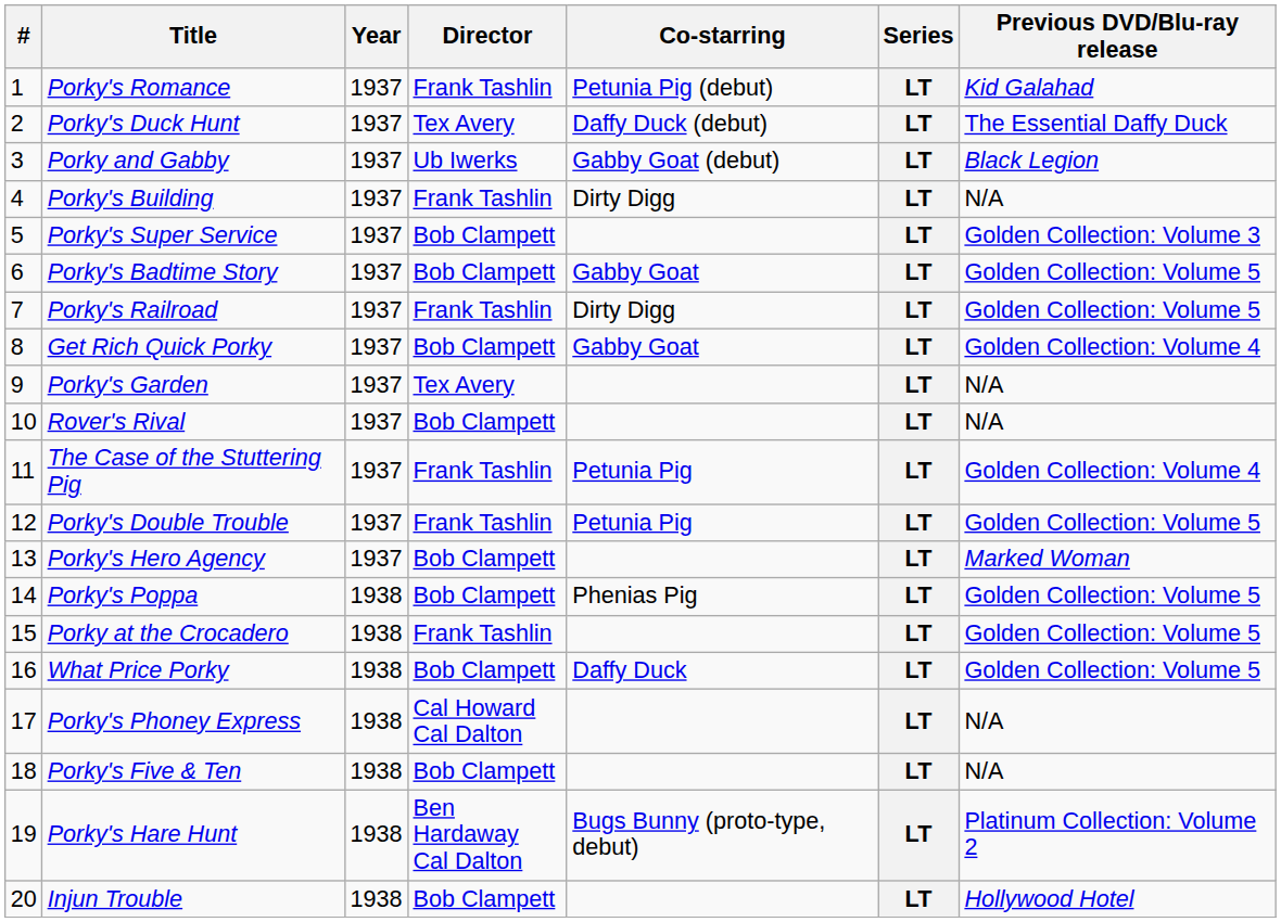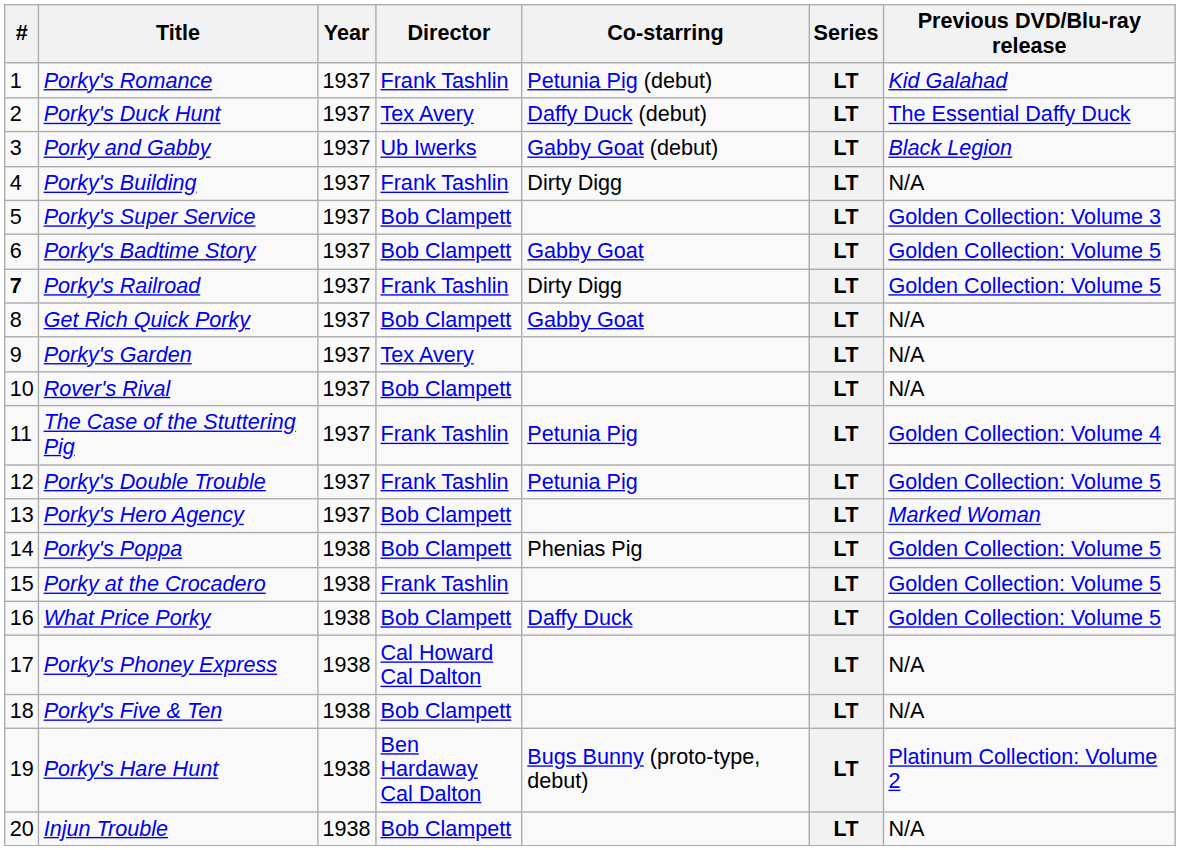 <table class="wikitable sortable">
 <tr>
 <th>#</th>
 <th>Title</th>
 <th>Year</th>
 <th>Director</th>
 <th>Co-starring</th>
 <th>Series</th>
 <th>Previous DVD/Blu-ray release</th>
 </tr>
 <tr>
 <td>1</td>
 <td><em><a href='#'>Porky's Romance</a></em></td>
 <td>1937</td>
 <td><a href='#'>Frank Tashlin</a></td>
 <td><a href='#'>Petunia Pig</a> (debut)</td>
 <th>LT</th>
 <td><em><a href='#'>Kid Galahad</a></em></td>
 </tr>
 <tr>
 <td>2</td>
 <td><em><a href='#'>Porky's Duck Hunt</a></em></td>
 <td>1937</td>
 <td><a href='#'>Tex Avery</a></td>
 <td><a href='#'>Daffy Duck</a> (debut)</td>
 <th>LT</th>
 <td><a href='#'>The Essential Daffy Duck</a></td>
 </tr>
 <tr>
 <td>3</td>
 <td><em><a href='#'>Porky and Gabby</a></em></td>
 <td>1937</td>
 <td><a href='#'>Ub Iwerks</a></td>
 <td><a href='#'>Gabby Goat</a> (debut)</td>
 <th>LT</th>
 <td><em><a href='#'>Black Legion</a></em></td>
 </tr>
 <tr>
 <td>4</td>
 <td><em><a href='#'>Porky's Building</a></em></td>
 <td>1937</td>
 <td><a href='#'>Frank Tashlin</a></td>
 <td>Dirty Digg</td>
 <th>LT</th>
 <td>N/A</td>
 </tr>
 <tr>
 <td>5</td>
 <td><em><a href='#'>Porky's Super Service</a></em></td>
 <td>1937</td>
 <td><a href='#'>Bob Clampett</a></td>
 <td></td>
 <th>LT</th>
 <td><a href='#'>Golden Collection: Volume 3</a></td>
 </tr>
 <tr>
 <td>6</td>
 <td><em><a href='#'>Porky's Badtime Story</a></em></td>
 <td>1937</td>
 <td><a href='#'>Bob Clampett</a></td>
 <td><a href='#'>Gabby Goat</a></td>
 <th>LT</th>
 <td><a href='#'>Golden Collection: Volume 5</a></td>
 </tr>
 <tr>
-<td>7</td>
+<td><strong>7</strong></td>
 <td><em><a href='#'>Porky's Railroad</a></em></td>
 <td>1937</td>
 <td><a href='#'>Frank Tashlin</a></td>
 <td>Dirty Digg</td>
 <th>LT</th>
 <td><a href='#'>Golden Collection: Volume 5</a></td>
 </tr>
 <tr>
 <td>8</td>
 <td><em><a href='#'>Get Rich Quick Porky</a></em> </td>
 <td>1937</td>
 <td><a href='#'>Bob Clampett</a></td>
 <td><a href='#'>Gabby Goat</a></td>
 <th>LT</th>
-<td><a href='#'>Golden Collection: Volume 4</a></td>
+<td>N/A</td>
 </tr>
 <tr>
 <td>9</td>
 <td><em><a href='#'>Porky's Garden</a></em> </td>
 <td>1937</td>
 <td><a href='#'>Tex Avery</a></td>
 <td></td>
 <th>LT</th>
 <td>N/A</td>
 </tr>
 <tr>
 <td>10</td>
 <td><em><a href='#'>Rover's Rival</a></em></td>
 <td>1937</td>
 <td><a href='#'>Bob Clampett</a></td>
 <td></td>
 <th>LT</th>
 <td>N/A</td>
 </tr>
 <tr>
 <td>11</td>
 <td><em><a href='#'>The Case of the Stuttering Pig</a></em></td>
 <td>1937</td>
 <td><a href='#'>Frank Tashlin</a></td>
 <td><a href='#'>Petunia Pig</a></td>
 <th>LT</th>
 <td><a href='#'>Golden Collection: Volume 4</a></td>
 </tr>
 <tr>
 <td>12</td>
 <td><em><a href='#'>Porky's Double Trouble</a></em></td>
 <td>1937</td>
 <td><a href='#'>Frank Tashlin</a></td>
 <td><a href='#'>Petunia Pig</a></td>
 <th>LT</th>
 <td><a href='#'>Golden Collection: Volume 5</a></td>
 </tr>
 <tr>
 <td>13</td>
 <td><em><a href='#'>Porky's Hero Agency</a></em></td>
 <td>1937</td>
 <td><a href='#'>Bob Clampett</a></td>
 <td></td>
 <th>LT</th>
 <td><em><a href='#'>Marked Woman</a></em></td>
 </tr>
 <tr>
 <td>14</td>
 <td><em><a href='#'>Porky's Poppa</a></em></td>
 <td>1938</td>
 <td><a href='#'>Bob Clampett</a></td>
 <td>Phenias Pig</td>
 <th>LT</th>
 <td><a href='#'>Golden Collection: Volume 5</a></td>
 </tr>
 <tr>
 <td>15</td>
 <td><em><a href='#'>Porky at the Crocadero</a></em></td>
 <td>1938</td>
 <td><a href='#'>Frank Tashlin</a></td>
 <td></td>
 <th>LT</th>
 <td><a href='#'>Golden Collection: Volume 5</a></td>
 </tr>
 <tr>
 <td>16</td>
 <td><em><a href='#'>What Price Porky</a></em></td>
 <td>1938</td>
 <td><a href='#'>Bob Clampett</a></td>
 <td><a href='#'>Daffy Duck</a></td>
 <th>LT</th>
 <td><a href='#'>Golden Collection: Volume 5</a></td>
 </tr>
 <tr>
 <td>17</td>
 <td><em><a href='#'>Porky's Phoney Express</a></em></td>
 <td>1938</td>
 <td><a href='#'>Cal Howard</a><br><a href='#'>Cal Dalton</a></td>
 <td></td>
 <th>LT</th>
 <td>N/A</td>
 </tr>
 <tr>
 <td>18</td>
 <td><em><a href='#'>Porky's Five & Ten</a></em></td>
 <td>1938</td>
 <td><a href='#'>Bob Clampett</a></td>
 <td></td>
 <th>LT</th>
 <td>N/A</td>
 </tr>
 <tr>
 <td>19</td>
 <td><em><a href='#'>Porky's Hare Hunt</a></em></td>
 <td>1938</td>
 <td><a href='#'>Ben Hardaway</a><br><a href='#'>Cal Dalton</a></td>
 <td><a href='#'>Bugs Bunny</a> (proto-type, debut)</td>
 <th>LT</th>
 <td><a href='#'>Platinum Collection: Volume 2</a></td>
 </tr>
 <tr>
 <td>20</td>
 <td><em><a href='#'>Injun Trouble</a></em></td>
 <td>1938</td>
 <td><a href='#'>Bob Clampett</a></td>
 <td></td>
 <th>LT</th>
-<td><em><a href='#'>Hollywood Hotel</a></em></td>
+<td>N/A</td>
 </tr>
 <tr>
 </tr>
 </table>
